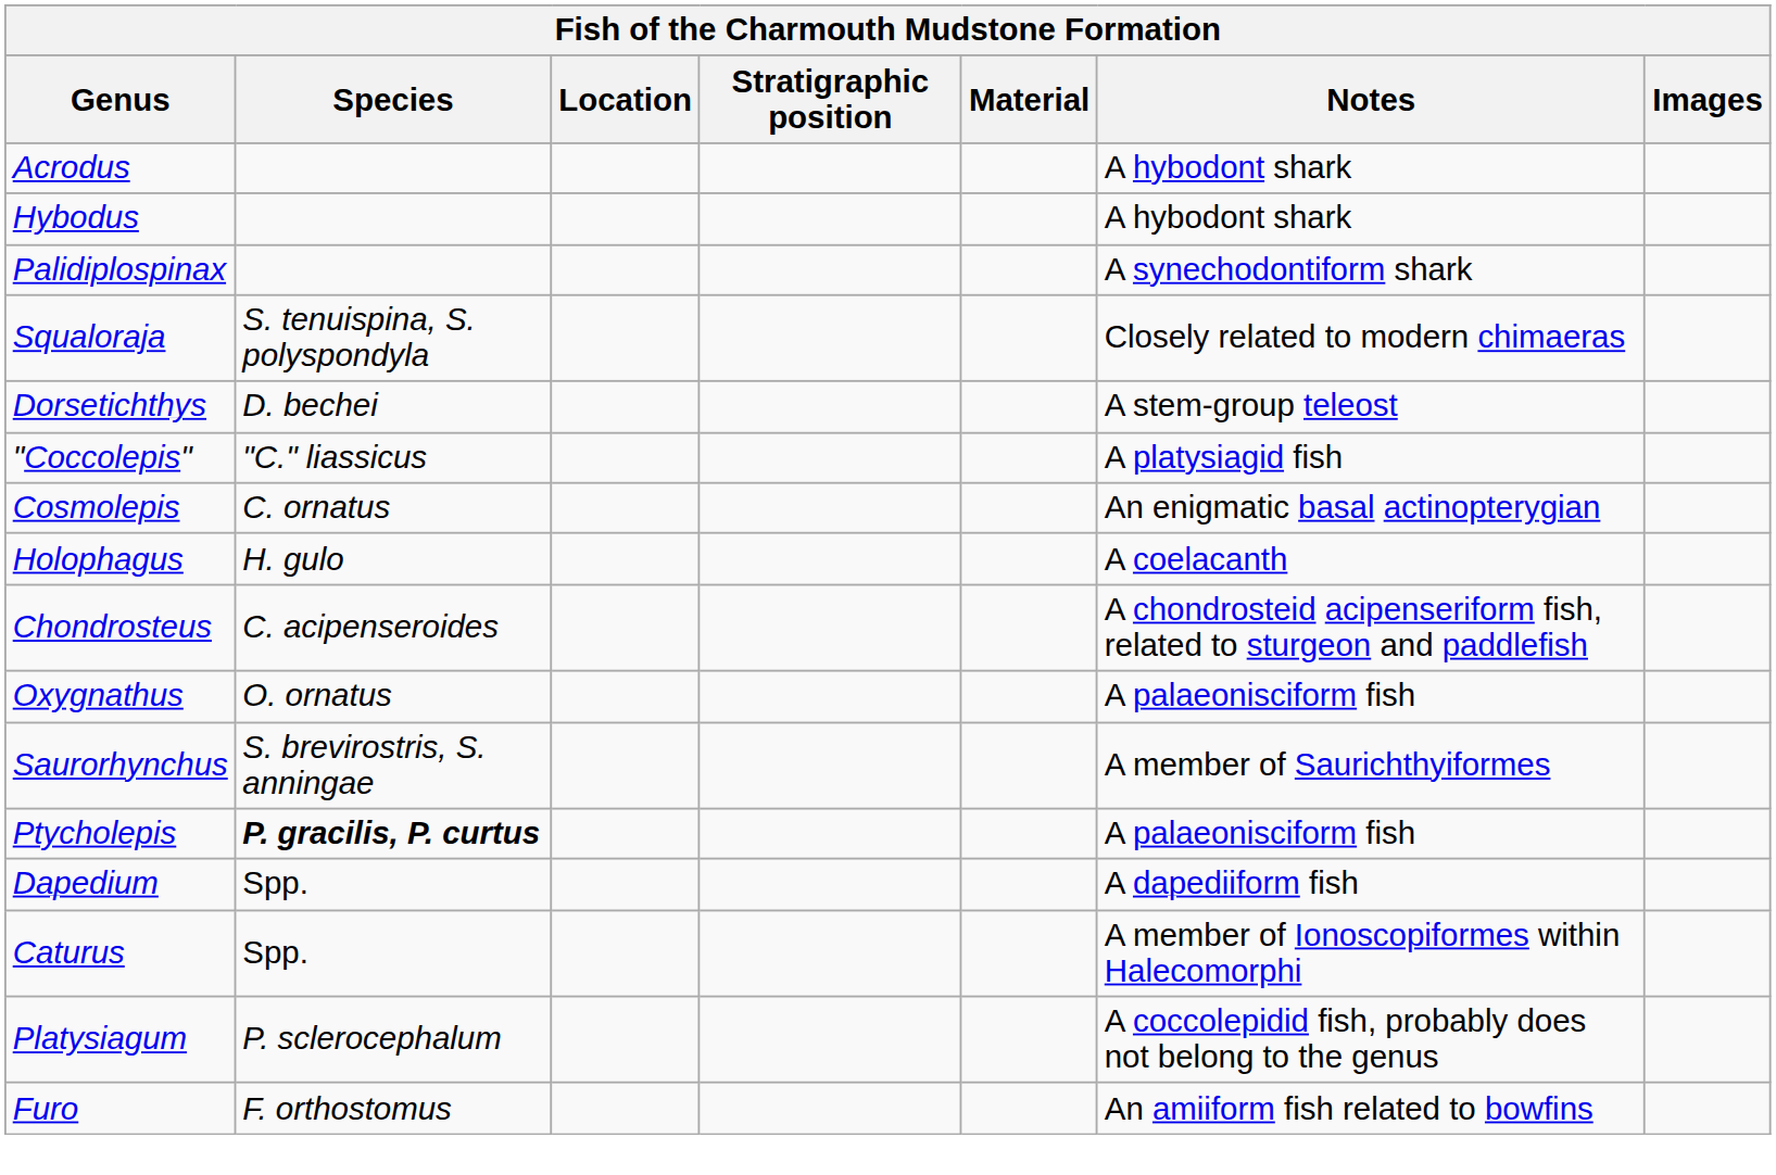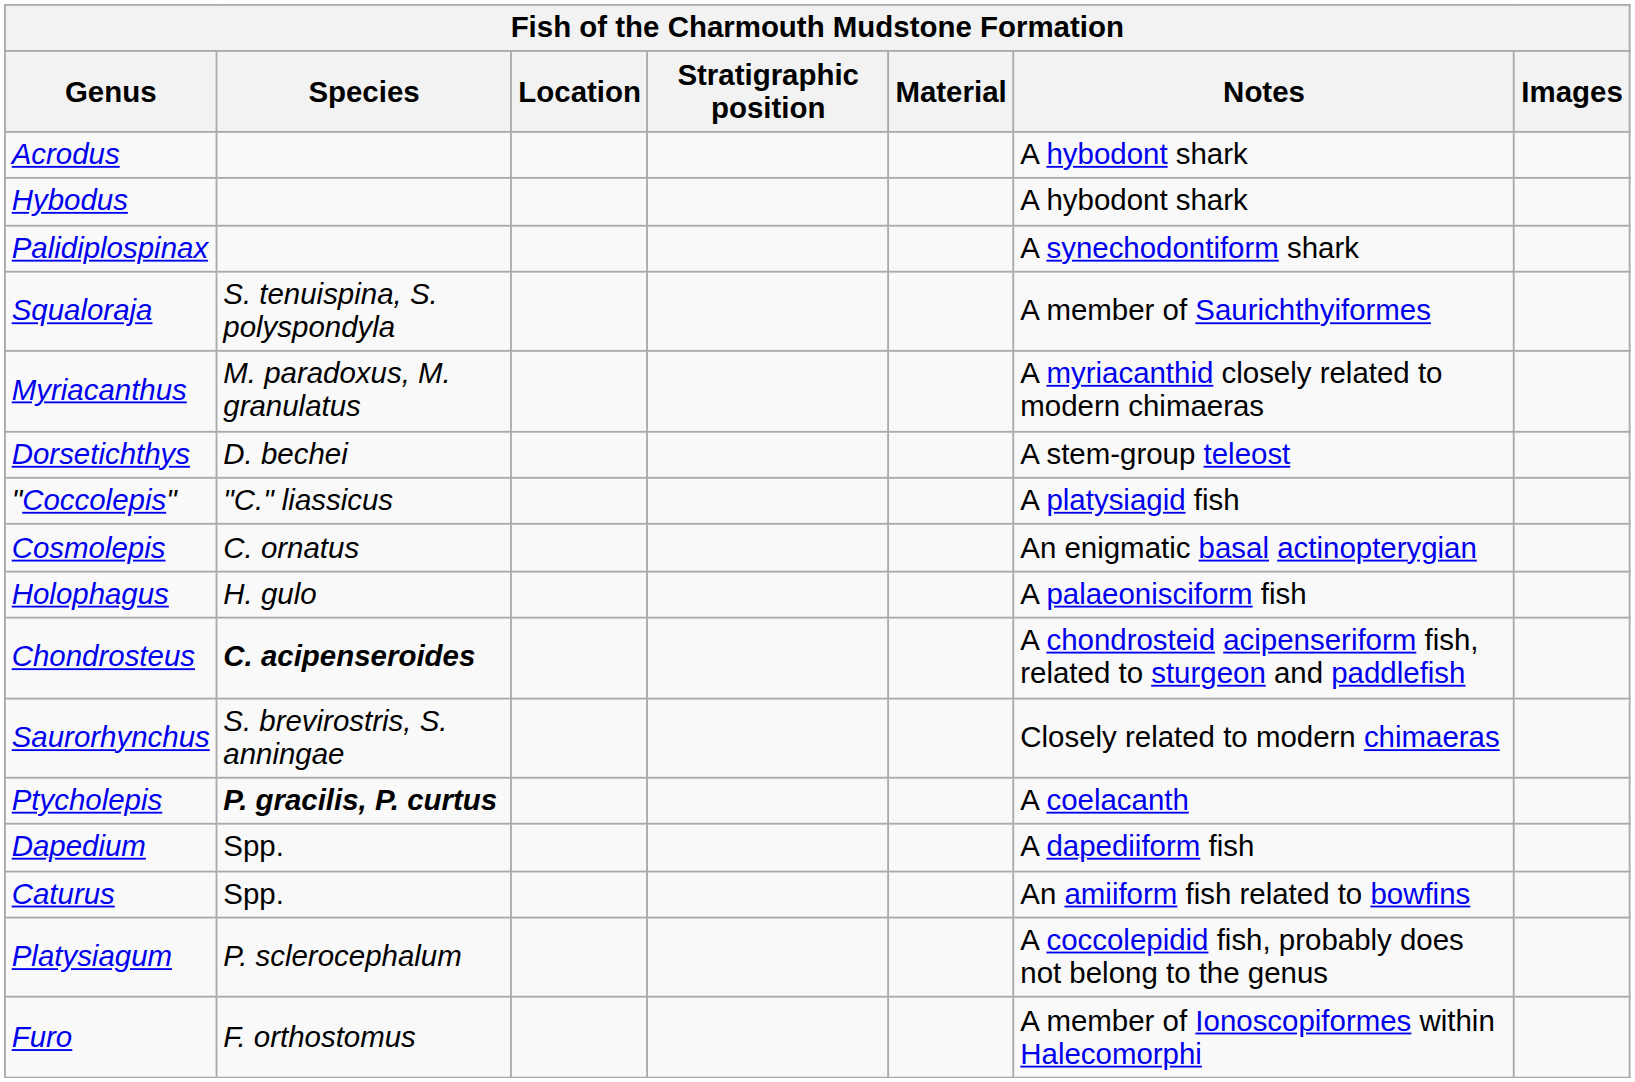 <table class="wikitable" align="center" width="100%">
 <tr>
 <th colspan="7" align="center"><strong>Fish of the Charmouth Mudstone Formation</strong></th>
 </tr>
 <tr>
 <th>Genus</th>
 <th>Species</th>
 <th>Location</th>
 <th>Stratigraphic position</th>
 <th>Material</th>
 <th>Notes</th>
 <th>Images</th>
 </tr>
 <tr>
 <td><em><a href='#'>Acrodus</a></em></td>
 <td></td>
 <td></td>
 <td></td>
 <td></td>
 <td>A <a href='#'>hybodont</a> shark</td>
 <td></td>
 </tr>
 <tr>
 <td><em><a href='#'>Hybodus</a></em></td>
 <td></td>
 <td></td>
 <td></td>
 <td></td>
 <td>A hybodont shark</td>
 <td></td>
 </tr>
 <tr>
 <td><em><a href='#'>Palidiplospinax</a></em></td>
 <td></td>
 <td></td>
 <td></td>
 <td></td>
 <td>A <a href='#'>synechodontiform</a> shark</td>
 <td></td>
 </tr>
 <tr>
 <td><em><a href='#'>Squaloraja</a></em></td>
 <td><em>S. tenuispina,</em> <em>S. polyspondyla</em></td>
 <td></td>
 <td></td>
 <td></td>
-<td>Closely related to modern <a href='#'>chimaeras</a></td>
+<td>A member of <a href='#'>Saurichthyiformes</a></td>
+<td></td>
+</tr>
+<tr>
+<td><em><a href='#'>Myriacanthus</a></em></td>
+<td><em>M. paradoxus, M. granulatus</em></td>
+<td></td>
+<td></td>
+<td></td>
+<td>A <a href='#'>myriacanthid</a> closely related to modern chimaeras</td>
 <td></td>
 </tr>
 <tr>
 <td><em><a href='#'>Dorsetichthys</a></em></td>
 <td><em>D. bechei</em></td>
 <td></td>
 <td></td>
 <td></td>
 <td>A stem-group <a href='#'>teleost</a></td>
 <td></td>
 </tr>
 <tr>
 <td><em>"<a href='#'>Coccolepis</a>"</em></td>
 <td><em>"C." liassicus</em></td>
 <td></td>
 <td></td>
 <td></td>
 <td>A <a href='#'>platysiagid</a> fish</td>
 <td></td>
 </tr>
 <tr>
 <td><em><a href='#'>Cosmolepis</a></em></td>
 <td><em>C. ornatus</em></td>
 <td></td>
 <td></td>
 <td></td>
 <td>An enigmatic <a href='#'>basal</a> <a href='#'>actinopterygian</a></td>
 <td></td>
 </tr>
 <tr>
 <td><em><a href='#'>Holophagus</a></em></td>
 <td><em>H. gulo</em></td>
 <td></td>
 <td></td>
 <td></td>
-<td>A <a href='#'>coelacanth</a></td>
+<td>A <a href='#'>palaeonisciform</a> fish</td>
 <td></td>
 </tr>
 <tr>
 <td><em><a href='#'>Chondrosteus</a></em></td>
-<td><em>C. acipenseroides</em></td>
+<td><strong><em>C. acipenseroides</em></strong></td>
 <td></td>
 <td></td>
 <td></td>
 <td>A <a href='#'>chondrosteid</a> <a href='#'>acipenseriform</a> fish, related to <a href='#'>sturgeon</a> and <a href='#'>paddlefish</a></td>
-<td></td>
-</tr>
-<tr>
-<td><em><a href='#'>Oxygnathus</a></em></td>
-<td><em>O. ornatus</em></td>
-<td></td>
-<td></td>
-<td></td>
-<td>A <a href='#'>palaeonisciform</a> fish</td>
 <td></td>
 </tr>
 <tr>
 <td><em><a href='#'>Saurorhynchus</a></em></td>
 <td><em>S. brevirostris,</em> <em>S. anningae</em></td>
 <td></td>
 <td></td>
 <td></td>
-<td>A member of <a href='#'>Saurichthyiformes</a></td>
+<td>Closely related to modern <a href='#'>chimaeras</a></td>
 <td></td>
 </tr>
 <tr>
 <td><em><a href='#'>Ptycholepis</a></em></td>
 <td><strong><em>P. gracilis, P. curtus</em></strong></td>
 <td></td>
 <td></td>
 <td></td>
-<td>A <a href='#'>palaeonisciform</a> fish</td>
+<td>A <a href='#'>coelacanth</a></td>
 <td></td>
 </tr>
 <tr>
 <td><em><a href='#'>Dapedium</a></em></td>
 <td>Spp.</td>
 <td></td>
 <td></td>
 <td></td>
 <td>A <a href='#'>dapediiform</a> fish</td>
 <td></td>
 </tr>
 <tr>
 <td><em><a href='#'>Caturus</a></em></td>
 <td>Spp.</td>
 <td></td>
 <td></td>
 <td></td>
-<td>A member of <a href='#'>Ionoscopiformes</a> within <a href='#'>Halecomorphi</a></td>
+<td>An <a href='#'>amiiform</a> fish related to <a href='#'>bowfins</a></td>
 <td></td>
 </tr>
 <tr>
 <td><em><a href='#'>Platysiagum</a></em></td>
 <td><em>P. sclerocephalum</em></td>
 <td></td>
 <td></td>
 <td></td>
 <td>A <a href='#'>coccolepidid</a> fish, probably does not belong to the genus</td>
 <td></td>
 </tr>
 <tr>
 <td><a href='#'><em>Furo</em></a></td>
 <td><em>F. orthostomus</em></td>
 <td></td>
 <td></td>
 <td></td>
-<td>An <a href='#'>amiiform</a> fish related to <a href='#'>bowfins</a></td>
+<td>A member of <a href='#'>Ionoscopiformes</a> within <a href='#'>Halecomorphi</a></td>
 <td></td>
 </tr>
 </table>
